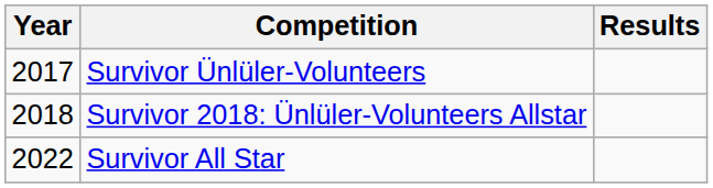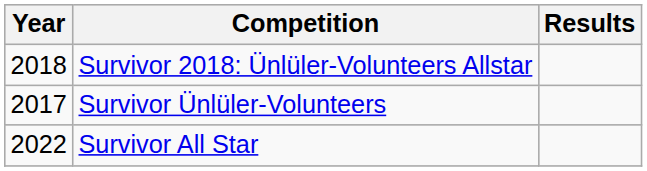 <table class = "wikitable">
 <tr>
 <th>Year</th>
 <th>Competition</th>
 <th>Results</th>
 </tr>
 <tr>
-<td>2017</td>
-<td><a href='#'>Survivor Ünlüler-Volunteers</a></td>
+<td>2018</td>
+<td><a href='#'>Survivor 2018: Ünlüler-Volunteers Allstar</a></td>
 <td></td>
 </tr>
 <tr>
-<td>2018</td>
-<td><a href='#'>Survivor 2018: Ünlüler-Volunteers Allstar</a></td>
+<td>2017</td>
+<td><a href='#'>Survivor Ünlüler-Volunteers</a></td>
 <td></td>
 </tr>
 <tr>
 <td>2022</td>
 <td><a href='#'>Survivor All Star</a></td>
 <td></td>
 </tr>
 </table>
